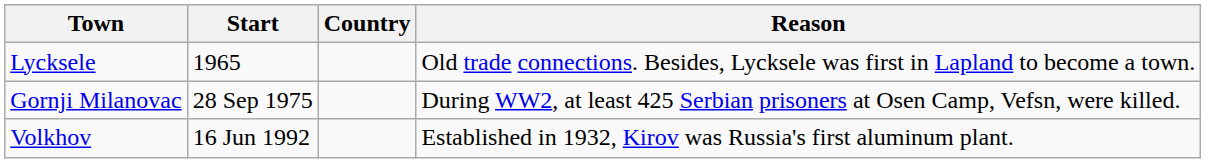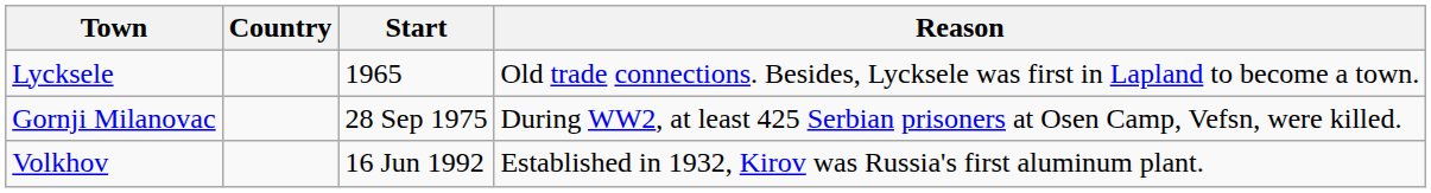 <table class="wikitable">
 <tr>
 <th>Town</th>
+<th>Country</th>
 <th>Start</th>
-<th>Country</th>
 <th>Reason</th>
 </tr>
 <tr>
 <td> <a href='#'>Lycksele</a></td>
+<td></td>
 <td>1965</td>
-<td></td>
 <td>Old <a href='#'>trade</a> <a href='#'>connections</a>. Besides, Lycksele was first in <a href='#'>Lapland</a> to become a town.</td>
 </tr>
 <tr>
 <td> <a href='#'>Gornji Milanovac</a></td>
+<td></td>
 <td>28 Sep 1975</td>
-<td></td>
 <td>During <a href='#'>WW2</a>, at least 425 <a href='#'>Serbian</a> <a href='#'>prisoners</a> at Osen Camp, Vefsn, were killed.</td>
 </tr>
 <tr>
 <td> <a href='#'>Volkhov</a></td>
+<td></td>
 <td>16 Jun 1992</td>
-<td></td>
 <td>Established in 1932, <a href='#'>Kirov</a> was Russia's first aluminum plant.</td>
 </tr>
 </table>
